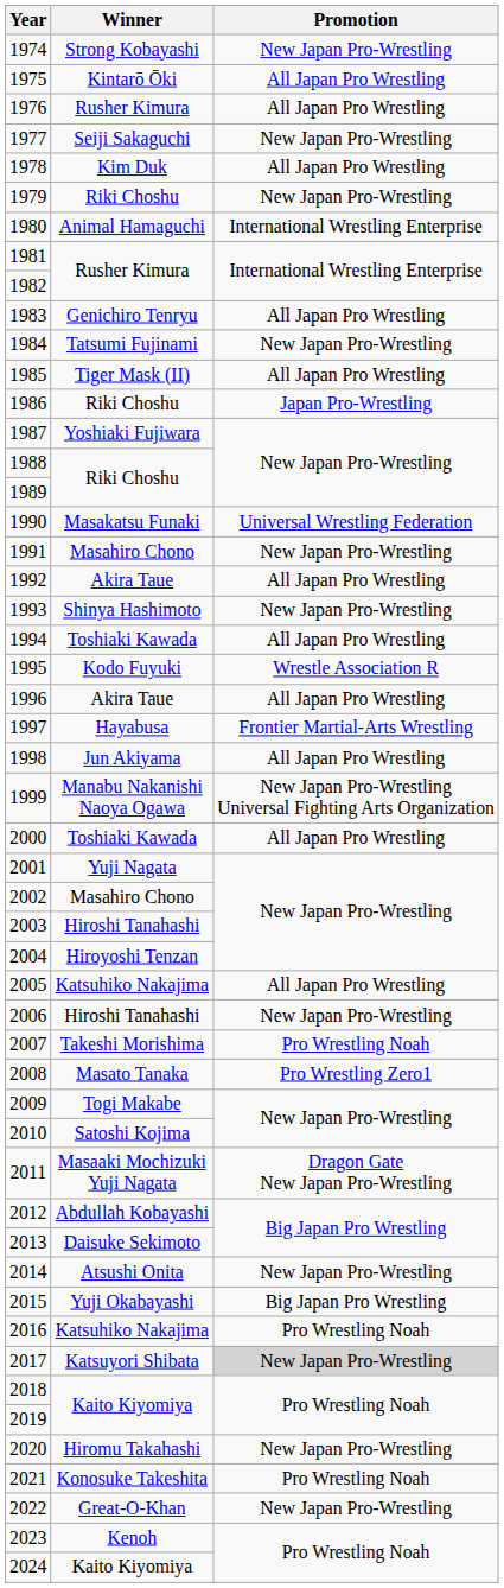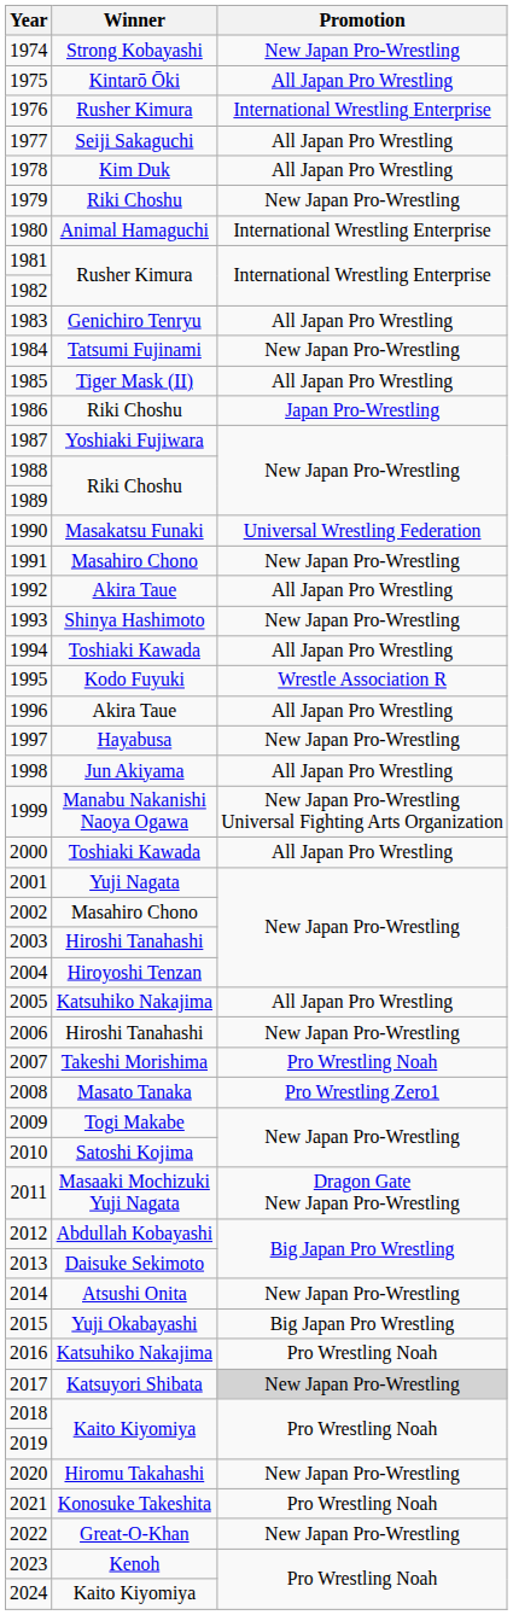 <table class="wikitable sortable" style="text-align: center">
 <tr>
 <th>Year</th>
 <th>Winner</th>
 <th>Promotion</th>
 </tr>
 <tr>
 <td>1974</td>
 <td><a href='#'>Strong Kobayashi</a></td>
 <td><a href='#'>New Japan Pro-Wrestling</a></td>
 </tr>
 <tr>
 <td>1975</td>
 <td><a href='#'>Kintarō Ōki</a></td>
 <td><a href='#'>All Japan Pro Wrestling</a></td>
 </tr>
 <tr>
 <td>1976</td>
 <td><a href='#'>Rusher Kimura</a></td>
-<td>All Japan Pro Wrestling</td>
+<td><a href='#'>International Wrestling Enterprise</a></td>
 </tr>
 <tr>
 <td>1977</td>
 <td><a href='#'>Seiji Sakaguchi</a></td>
-<td>New Japan Pro-Wrestling</td>
+<td>All Japan Pro Wrestling</td>
 </tr>
 <tr>
 <td>1978</td>
 <td><a href='#'>Kim Duk</a></td>
 <td>All Japan Pro Wrestling</td>
 </tr>
 <tr>
 <td>1979</td>
 <td><a href='#'>Riki Choshu</a></td>
 <td>New Japan Pro-Wrestling</td>
 </tr>
 <tr>
 <td>1980</td>
 <td><a href='#'>Animal Hamaguchi</a></td>
 <td>International Wrestling Enterprise</td>
 </tr>
 <tr>
 <td>1981</td>
 <td rowspan=2>Rusher Kimura</td>
 <td rowspan=2>International Wrestling Enterprise</td>
 </tr>
 <tr>
 <td>1982</td>
 </tr>
 <tr>
 <td>1983</td>
 <td><a href='#'>Genichiro Tenryu</a></td>
 <td>All Japan Pro Wrestling</td>
 </tr>
 <tr>
 <td>1984</td>
 <td><a href='#'>Tatsumi Fujinami</a></td>
 <td>New Japan Pro-Wrestling</td>
 </tr>
 <tr>
 <td>1985</td>
 <td><a href='#'>Tiger Mask (II)</a></td>
 <td>All Japan Pro Wrestling</td>
 </tr>
 <tr>
 <td>1986</td>
 <td>Riki Choshu</td>
 <td><a href='#'>Japan Pro-Wrestling</a></td>
 </tr>
 <tr>
 <td>1987</td>
 <td><a href='#'>Yoshiaki Fujiwara</a></td>
 <td rowspan=3>New Japan Pro-Wrestling</td>
 </tr>
 <tr>
 <td>1988</td>
 <td rowspan=2>Riki Choshu</td>
 </tr>
 <tr>
 <td>1989</td>
 </tr>
 <tr>
 <td>1990</td>
 <td><a href='#'>Masakatsu Funaki</a></td>
 <td><a href='#'>Universal Wrestling Federation</a></td>
 </tr>
 <tr>
 <td>1991</td>
 <td><a href='#'>Masahiro Chono</a></td>
 <td>New Japan Pro-Wrestling</td>
 </tr>
 <tr>
 <td>1992</td>
 <td><a href='#'>Akira Taue</a></td>
 <td>All Japan Pro Wrestling</td>
 </tr>
 <tr>
 <td>1993</td>
 <td><a href='#'>Shinya Hashimoto</a></td>
 <td>New Japan Pro-Wrestling</td>
 </tr>
 <tr>
 <td>1994</td>
 <td><a href='#'>Toshiaki Kawada</a></td>
 <td>All Japan Pro Wrestling</td>
 </tr>
 <tr>
 <td>1995</td>
 <td><a href='#'>Kodo Fuyuki</a></td>
 <td><a href='#'>Wrestle Association R</a></td>
 </tr>
 <tr>
 <td>1996</td>
 <td>Akira Taue</td>
 <td>All Japan Pro Wrestling</td>
 </tr>
 <tr>
 <td>1997</td>
 <td><a href='#'>Hayabusa</a></td>
-<td><a href='#'>Frontier Martial-Arts Wrestling</a></td>
+<td>New Japan Pro-Wrestling</td>
 </tr>
 <tr>
 <td>1998</td>
 <td><a href='#'>Jun Akiyama</a></td>
 <td>All Japan Pro Wrestling</td>
 </tr>
 <tr>
 <td>1999</td>
 <td><a href='#'>Manabu Nakanishi</a><br><a href='#'>Naoya Ogawa</a></td>
 <td>New Japan Pro-Wrestling<br>Universal Fighting Arts Organization</td>
 </tr>
 <tr>
 <td>2000</td>
 <td><a href='#'>Toshiaki Kawada</a></td>
 <td>All Japan Pro Wrestling</td>
 </tr>
 <tr>
 <td>2001</td>
 <td><a href='#'>Yuji Nagata</a></td>
 <td rowspan=4>New Japan Pro-Wrestling</td>
 </tr>
 <tr>
 <td>2002</td>
 <td>Masahiro Chono</td>
 </tr>
 <tr>
 <td>2003</td>
 <td><a href='#'>Hiroshi Tanahashi</a></td>
 </tr>
 <tr>
 <td>2004</td>
 <td><a href='#'>Hiroyoshi Tenzan</a></td>
 </tr>
 <tr>
 <td>2005</td>
 <td><a href='#'>Katsuhiko Nakajima</a></td>
 <td>All Japan Pro Wrestling</td>
 </tr>
 <tr>
 <td>2006</td>
 <td>Hiroshi Tanahashi</td>
 <td>New Japan Pro-Wrestling</td>
 </tr>
 <tr>
 <td>2007</td>
 <td><a href='#'>Takeshi Morishima</a></td>
 <td><a href='#'>Pro Wrestling Noah</a></td>
 </tr>
 <tr>
 <td>2008</td>
 <td><a href='#'>Masato Tanaka</a></td>
 <td><a href='#'>Pro Wrestling Zero1</a></td>
 </tr>
 <tr>
 <td>2009</td>
 <td><a href='#'>Togi Makabe</a></td>
 <td rowspan=2>New Japan Pro-Wrestling</td>
 </tr>
 <tr>
 <td>2010</td>
 <td><a href='#'>Satoshi Kojima</a></td>
 </tr>
 <tr>
 <td>2011</td>
 <td><a href='#'>Masaaki Mochizuki</a><br><a href='#'>Yuji Nagata</a></td>
 <td><a href='#'>Dragon Gate</a><br>New Japan Pro-Wrestling</td>
 </tr>
 <tr>
 <td>2012</td>
 <td><a href='#'>Abdullah Kobayashi</a></td>
 <td rowspan=2><a href='#'>Big Japan Pro Wrestling</a></td>
 </tr>
 <tr>
 <td>2013</td>
 <td><a href='#'>Daisuke Sekimoto</a></td>
 </tr>
 <tr>
 <td>2014</td>
 <td><a href='#'>Atsushi Onita</a></td>
 <td>New Japan Pro-Wrestling</td>
 </tr>
 <tr>
 <td>2015</td>
 <td><a href='#'>Yuji Okabayashi</a></td>
 <td>Big Japan Pro Wrestling</td>
 </tr>
 <tr>
 <td>2016</td>
 <td><a href='#'>Katsuhiko Nakajima</a></td>
 <td>Pro Wrestling Noah</td>
 </tr>
 <tr>
 <td>2017</td>
 <td><a href='#'>Katsuyori Shibata</a></td>
 <td style="background: lightgrey;">New Japan Pro-Wrestling</td>
 </tr>
 <tr>
 <td>2018</td>
 <td rowspan="2"><a href='#'>Kaito Kiyomiya</a></td>
 <td rowspan="2">Pro Wrestling Noah</td>
 </tr>
 <tr>
 <td>2019</td>
 </tr>
 <tr>
 <td>2020</td>
 <td><a href='#'>Hiromu Takahashi</a></td>
 <td>New Japan Pro-Wrestling</td>
 </tr>
 <tr>
 <td>2021</td>
 <td><a href='#'>Konosuke Takeshita</a></td>
 <td>Pro Wrestling Noah</td>
 </tr>
 <tr>
 <td>2022</td>
 <td><a href='#'>Great-O-Khan</a></td>
 <td>New Japan Pro-Wrestling</td>
 </tr>
 <tr>
 <td>2023</td>
 <td><a href='#'>Kenoh</a></td>
 <td rowspan="2">Pro Wrestling Noah</td>
 </tr>
 <tr>
 <td>2024</td>
 <td>Kaito Kiyomiya</td>
 </tr>
 </table>
